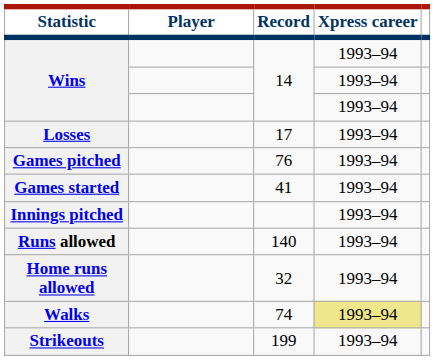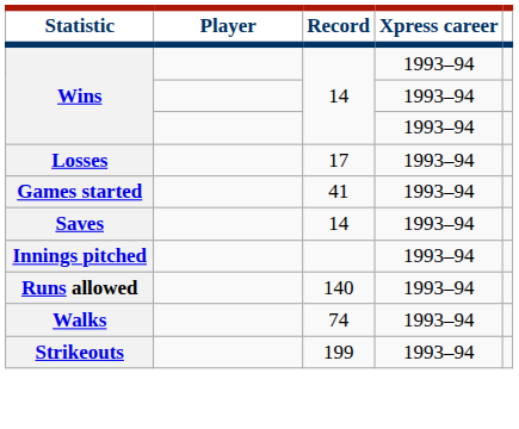 <table class="sortable wikitable plainrowheaders" style="text-align:center">
 <tr>
 <th width="110px" scope="col" style="background-color:#ffffff; border-top:#aa1707 5px solid; border-bottom:#003263 5px solid; color:#003263">Statistic</th>
 <th width="110px" scope="col" style="background-color:#ffffff; border-top:#aa1707 5px solid; border-bottom:#003263 5px solid; color:#003263">Player</th>
 <th class="unsortable" scope="col" style="background-color:#ffffff; border-top:#aa1707 5px solid; border-bottom:#003263 5px solid; color:#003263">Record</th>
 <th scope="col" style="background-color:#ffffff; border-top:#aa1707 5px solid; border-bottom:#003263 5px solid; color:#003263">Xpress career</th>
 <th class="unsortable" scope="col" style="background-color:#ffffff; border-top:#aa1707 5px solid; border-bottom:#003263 5px solid; color:#003263"></th>
 </tr>
 <tr>
 <th scope="row" rowspan="3" style="text-align:center"><a href='#'>Wins</a></th>
 <td></td>
 <td rowspan="3">14</td>
 <td>1993–94</td>
 <td></td>
 </tr>
 <tr>
 <td></td>
 <td>1993–94</td>
 <td></td>
 </tr>
 <tr>
 <td></td>
 <td>1993–94</td>
 <td></td>
 </tr>
 <tr>
 <th scope="row" style="text-align:center"><a href='#'>Losses</a></th>
 <td></td>
 <td>17</td>
 <td>1993–94</td>
 <td></td>
 </tr>
 <tr>
-<th scope="row" style="text-align:center"><a href='#'>Games pitched</a></th>
+<th scope="row" style="text-align:center"><a href='#'>Games started</a></th>
 <td></td>
-<td>76</td>
+<td>41</td>
 <td>1993–94</td>
 <td></td>
 </tr>
 <tr>
-<th scope="row" style="text-align:center"><a href='#'>Games started</a></th>
+<th scope="row" style="text-align:center"><a href='#'>Saves</a></th>
 <td></td>
-<td>41</td>
+<td>14</td>
 <td>1993–94</td>
 <td></td>
 </tr>
 <tr>
 <th scope="row" style="text-align:center"><a href='#'>Innings pitched</a></th>
 <td></td>
 <td></td>
 <td>1993–94</td>
 <td></td>
 </tr>
 <tr>
 <th scope="row" style="text-align:center"><a href='#'>Runs</a> allowed</th>
 <td></td>
 <td>140</td>
 <td>1993–94</td>
 <td></td>
 </tr>
 <tr>
-<th scope="row" style="text-align:center"><a href='#'>Home runs allowed</a></th>
-<td></td>
-<td>32</td>
-<td>1993–94</td>
-<td></td>
-</tr>
-<tr>
 <th scope="row" style="text-align:center"><a href='#'>Walks</a></th>
 <td></td>
 <td>74</td>
-<td style="background: khaki;">1993–94</td>
+<td>1993–94</td>
 <td></td>
 </tr>
 <tr>
 <th scope="row" style="text-align:center"><a href='#'>Strikeouts</a></th>
 <td></td>
 <td>199</td>
 <td>1993–94</td>
 <td></td>
 </tr>
 </table>
